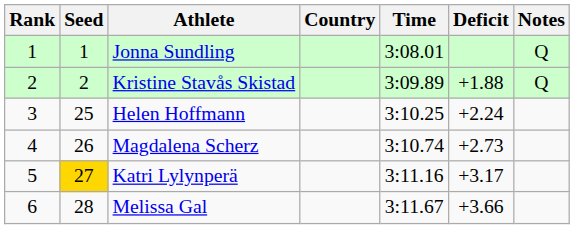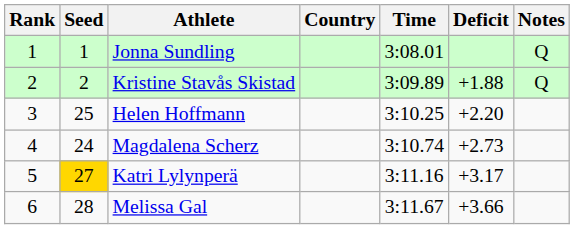 <table class="wikitable sortable" style="text-align:center">
 <tr>
 <th>Rank</th>
 <th>Seed</th>
 <th>Athlete</th>
 <th>Country</th>
 <th>Time</th>
 <th>Deficit</th>
 <th>Notes</th>
 </tr>
 <tr bgcolor=ccffcc>
 <td>1</td>
 <td>1</td>
 <td align=left><a href='#'>Jonna Sundling</a></td>
 <td align=left></td>
 <td>3:08.01</td>
 <td></td>
 <td>Q</td>
 </tr>
 <tr bgcolor=ccffcc>
 <td>2</td>
 <td>2</td>
 <td align=left><a href='#'>Kristine Stavås Skistad</a></td>
 <td align=left></td>
 <td>3:09.89</td>
 <td>+1.88</td>
 <td>Q</td>
 </tr>
 <tr>
 <td>3</td>
 <td>25</td>
 <td align=left><a href='#'>Helen Hoffmann</a></td>
 <td align=left></td>
 <td>3:10.25</td>
-<td>+2.24</td>
+<td>+2.20</td>
 <td></td>
 </tr>
 <tr>
 <td>4</td>
-<td>26</td>
+<td>24</td>
 <td align=left><a href='#'>Magdalena Scherz</a></td>
 <td align=left></td>
 <td>3:10.74</td>
 <td>+2.73</td>
 <td></td>
 </tr>
 <tr>
 <td>5</td>
 <td style="background: gold;">27</td>
 <td align=left><a href='#'>Katri Lylynperä</a></td>
 <td align=left></td>
 <td>3:11.16</td>
 <td>+3.17</td>
 <td></td>
 </tr>
 <tr>
 <td>6</td>
 <td>28</td>
 <td align=left><a href='#'>Melissa Gal</a></td>
 <td align=left></td>
 <td>3:11.67</td>
 <td>+3.66</td>
 <td></td>
 </tr>
 </table>
